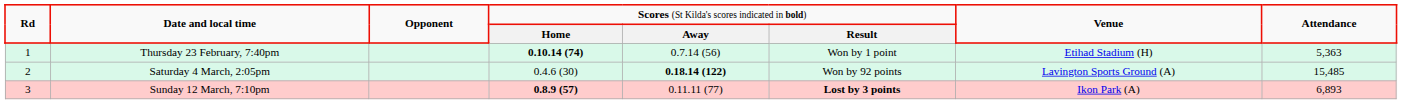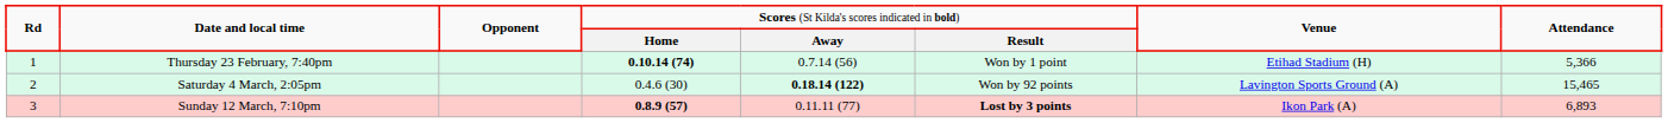 <table class="wikitable" style="font-size:90%; text-align:center; width: 90%; margin-left: auto; margin-right: auto;">
 <tr>
 <td rowspan="2" style="border: solid #ED0F05 2px;"><strong>Rd</strong></td>
 <td rowspan="2" style="border: solid #ED0F05 2px;"><strong>Date and local time</strong></td>
 <td rowspan="2" style="border: solid #ED0F05 2px;"><strong>Opponent</strong></td>
 <td colspan="3" style="border: solid #ED0F05 2px;"><strong>Scores</strong> <small>(St Kilda's scores indicated in <strong>bold</strong>)</small></td>
 <td rowspan="2" style="border: solid #ED0F05 2px;"><strong>Venue</strong></td>
 <td rowspan="2" style="border: solid #ED0F05 2px;"><strong>Attendance</strong></td>
 </tr>
 <tr>
 <th><span>Home</span></th>
 <th><span>Away</span></th>
 <th><span>Result</span></th>
 </tr>
 <tr style="background:#d9f9e9">
 <td>1</td>
 <td>Thursday 23 February, 7:40pm</td>
 <td></td>
 <td><strong>0.10.14 (74)</strong></td>
 <td>0.7.14 (56)</td>
 <td>Won by 1 point</td>
 <td><a href='#'>Etihad Stadium</a> (H)</td>
-<td>5,363</td>
+<td>5,366</td>
 </tr>
 <tr style="background:#d9f9e9">
 <td>2</td>
 <td>Saturday 4 March, 2:05pm</td>
 <td></td>
 <td>0.4.6 (30)</td>
 <td><strong>0.18.14 (122)</strong></td>
 <td>Won by 92 points</td>
 <td><a href='#'>Lavington Sports Ground</a> (A)</td>
-<td>15,485</td>
+<td>15,465</td>
 </tr>
 <tr style="background:#fcc;">
 <td>3</td>
 <td>Sunday 12 March, 7:10pm</td>
 <td></td>
 <td><strong>0.8.9 (57)</strong></td>
 <td>0.11.11 (77)</td>
 <td><strong>Lost by 3 points</strong></td>
 <td><a href='#'>Ikon Park</a> (A)</td>
 <td>6,893</td>
 </tr>
 </table>
